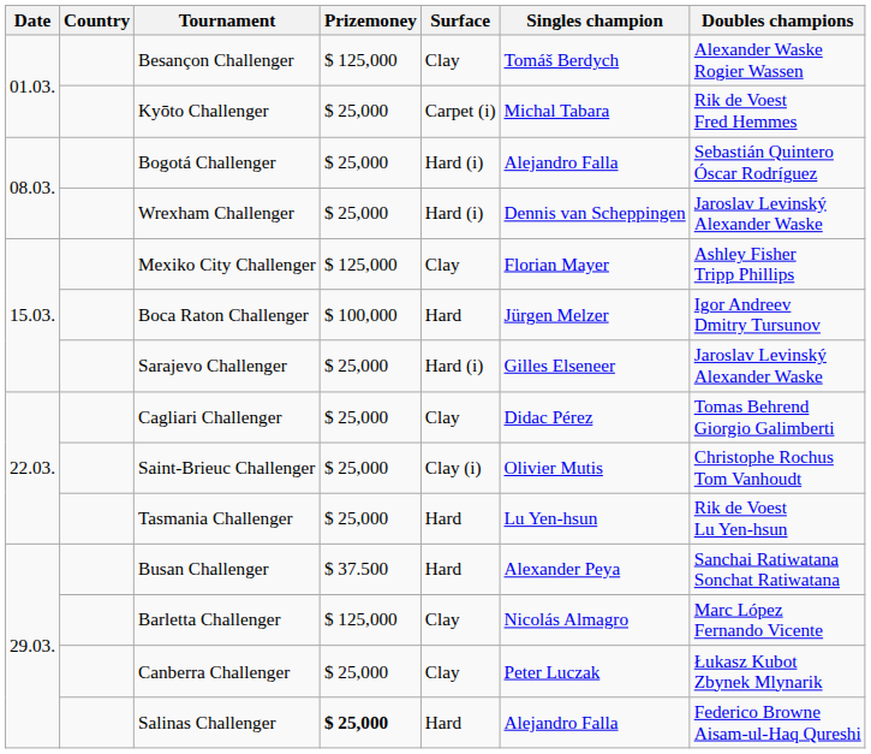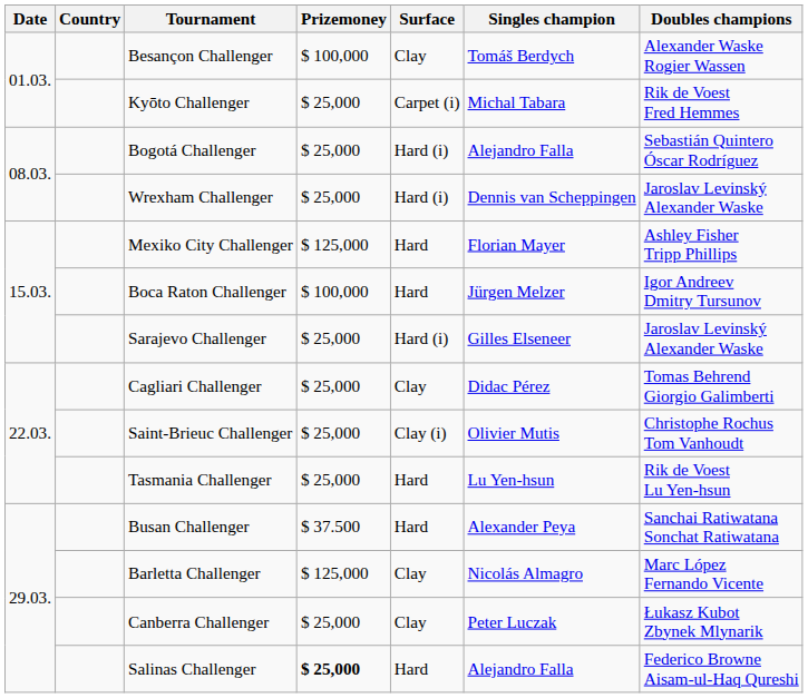 <table class="sortable wikitable" style=font-size:97%>
 <tr>
 <th>Date</th>
 <th>Country</th>
 <th>Tournament</th>
 <th>Prizemoney</th>
 <th>Surface</th>
 <th>Singles champion</th>
 <th>Doubles champions</th>
 </tr>
 <tr>
 <td rowspan="2">01.03.</td>
 <td></td>
 <td>Besançon Challenger</td>
-<td>$ 125,000</td>
+<td>$ 100,000</td>
 <td>Clay</td>
 <td> <a href='#'>Tomáš Berdych</a></td>
 <td> <a href='#'>Alexander Waske</a><br> <a href='#'>Rogier Wassen</a></td>
 </tr>
 <tr>
 <td></td>
 <td>Kyōto Challenger</td>
 <td>$ 25,000</td>
 <td>Carpet (i)</td>
 <td> <a href='#'>Michal Tabara</a></td>
 <td> <a href='#'>Rik de Voest</a> <br>  <a href='#'>Fred Hemmes</a></td>
 </tr>
 <tr>
 <td rowspan="2">08.03.</td>
 <td></td>
 <td>Bogotá Challenger</td>
 <td>$ 25,000</td>
 <td>Hard (i)</td>
 <td> <a href='#'>Alejandro Falla</a></td>
 <td> <a href='#'>Sebastián Quintero</a><br> <a href='#'>Óscar Rodríguez</a></td>
 </tr>
 <tr>
 <td></td>
 <td>Wrexham Challenger</td>
 <td>$ 25,000</td>
 <td>Hard (i)</td>
 <td> <a href='#'>Dennis van Scheppingen</a></td>
 <td> <a href='#'>Jaroslav Levinský</a><br> <a href='#'>Alexander Waske</a></td>
 </tr>
 <tr>
 <td rowspan="3">15.03.</td>
 <td></td>
 <td>Mexiko City Challenger</td>
 <td>$ 125,000</td>
-<td>Clay</td>
+<td>Hard</td>
 <td> <a href='#'>Florian Mayer</a></td>
 <td> <a href='#'>Ashley Fisher</a><br> <a href='#'>Tripp Phillips</a></td>
 </tr>
 <tr>
 <td></td>
 <td>Boca Raton Challenger</td>
 <td>$ 100,000</td>
 <td>Hard</td>
 <td> <a href='#'>Jürgen Melzer</a></td>
 <td> <a href='#'>Igor Andreev</a><br> <a href='#'>Dmitry Tursunov</a></td>
 </tr>
 <tr>
 <td></td>
 <td>Sarajevo Challenger</td>
 <td>$ 25,000</td>
 <td>Hard (i)</td>
 <td> <a href='#'>Gilles Elseneer</a></td>
 <td> <a href='#'>Jaroslav Levinský</a> <br>  <a href='#'>Alexander Waske</a></td>
 </tr>
 <tr>
 <td rowspan="3">22.03.</td>
 <td></td>
 <td>Cagliari Challenger</td>
 <td>$ 25,000</td>
 <td>Clay</td>
 <td> <a href='#'>Didac Pérez</a></td>
 <td> <a href='#'>Tomas Behrend</a><br> <a href='#'>Giorgio Galimberti</a></td>
 </tr>
 <tr>
 <td></td>
 <td>Saint-Brieuc Challenger</td>
 <td>$ 25,000</td>
 <td>Clay (i)</td>
 <td> <a href='#'>Olivier Mutis</a></td>
 <td> <a href='#'>Christophe Rochus</a> <br>  <a href='#'>Tom Vanhoudt</a></td>
 </tr>
 <tr>
 <td></td>
 <td>Tasmania Challenger</td>
 <td>$ 25,000</td>
 <td>Hard</td>
 <td> <a href='#'>Lu Yen-hsun</a></td>
 <td> <a href='#'>Rik de Voest</a><br> <a href='#'>Lu Yen-hsun</a></td>
 </tr>
 <tr>
 <td rowspan="4">29.03.</td>
 <td></td>
 <td>Busan Challenger</td>
 <td>$ 37.500</td>
 <td>Hard</td>
 <td> <a href='#'>Alexander Peya</a></td>
 <td> <a href='#'>Sanchai Ratiwatana</a> <br>  <a href='#'>Sonchat Ratiwatana</a></td>
 </tr>
 <tr>
 <td></td>
 <td>Barletta Challenger</td>
 <td>$ 125,000</td>
 <td>Clay</td>
 <td> <a href='#'>Nicolás Almagro</a></td>
 <td> <a href='#'>Marc López</a> <br>  <a href='#'>Fernando Vicente</a></td>
 </tr>
 <tr>
 <td></td>
 <td>Canberra Challenger</td>
 <td>$ 25,000</td>
 <td>Clay</td>
 <td> <a href='#'>Peter Luczak</a></td>
 <td> <a href='#'>Łukasz Kubot</a><br> <a href='#'>Zbynek Mlynarik</a></td>
 </tr>
 <tr>
 <td></td>
 <td>Salinas Challenger</td>
 <td><strong>$ 25,000</strong></td>
 <td>Hard</td>
 <td> <a href='#'>Alejandro Falla</a></td>
 <td> <a href='#'>Federico Browne</a> <br>  <a href='#'>Aisam-ul-Haq Qureshi</a></td>
 </tr>
 </table>
